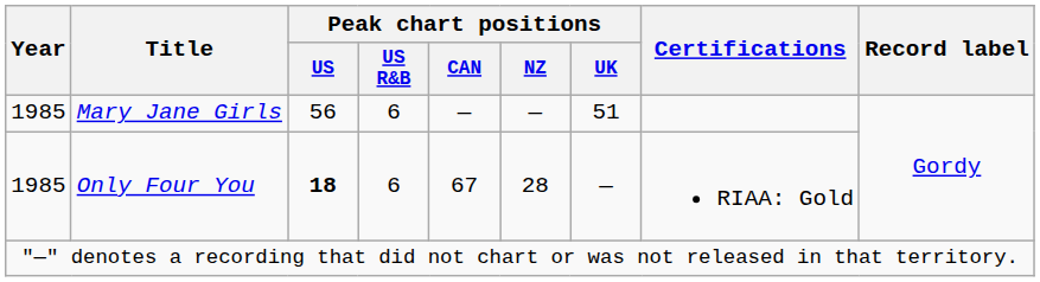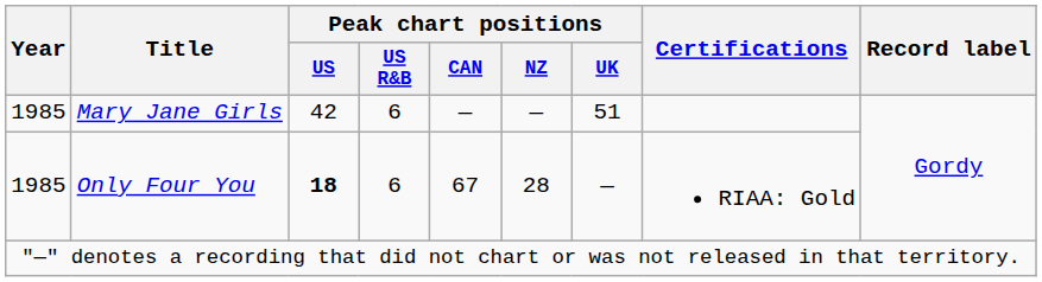 <table class="wikitable" style="text-align:center;">
 <tr>
 <th rowspan="2">Year</th>
 <th rowspan="2">Title</th>
 <th colspan="5">Peak chart positions</th>
 <th rowspan="2"><a href='#'>Certifications</a></th>
 <th rowspan="2">Record label</th>
 </tr>
 <tr style="font-size:smaller;">
 <th width="35"><a href='#'>US</a><br></th>
 <th width="35"><a href='#'>US<br>R&B</a><br></th>
 <th width="35"><a href='#'>CAN</a><br></th>
 <th width="35"><a href='#'>NZ</a><br></th>
 <th width="35"><a href='#'>UK</a><br></th>
 </tr>
 <tr>
 <td>1985</td>
 <td align="left"><em><a href='#'>Mary Jane Girls</a></em></td>
-<td>56</td>
+<td>42</td>
 <td>6</td>
 <td>—</td>
 <td>—</td>
 <td>51</td>
 <td></td>
 <td rowspan="2"><a href='#'>Gordy</a></td>
 </tr>
 <tr>
 <td>1985</td>
 <td align="left"><em><a href='#'>Only Four You</a></em></td>
 <td><strong>18</strong></td>
 <td>6</td>
 <td>67</td>
 <td>28</td>
 <td>—</td>
 <td><br><ul><li>RIAA: Gold</li></ul></td>
 </tr>
 <tr>
 <td colspan="15" style="font-size:90%">"—" denotes a recording that did not chart or was not released in that territory.</td>
 </tr>
 </table>
